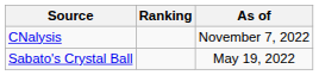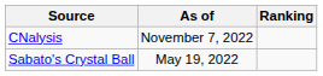 <table class="wikitable" style="text-align:center">
 <tr>
 <th>Source</th>
+<th>As of</th>
 <th>Ranking</th>
-<th>As of</th>
 </tr>
 <tr>
 <td align=left><a href='#'>CNalysis</a></td>
+<td>November 7, 2022</td>
 <td></td>
-<td>November 7, 2022</td>
 </tr>
 <tr>
 <td align=left><a href='#'>Sabato's Crystal Ball</a></td>
+<td>May 19, 2022</td>
 <td></td>
-<td>May 19, 2022</td>
 </tr>
 </table>
